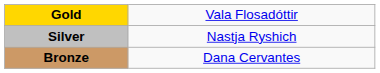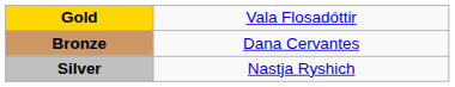 <table class="wikitable" style="text-align:center; " width="35%">
 <tr>
 <td bgcolor="gold"><strong>Gold</strong></td>
 <td><a href='#'>Vala Flosadóttir</a><br>  <small><em></em></small></td>
 </tr>
 <tr>
+<td bgcolor="CC9966"><strong>Bronze</strong></td>
+<td><a href='#'>Dana Cervantes</a><br>  <small><em></em></small></td>
+</tr>
+<tr>
 <td bgcolor="silver"><strong>Silver</strong></td>
 <td><a href='#'>Nastja Ryshich</a><br>  <small><em></em></small></td>
 </tr>
-<tr>
-<td bgcolor="CC9966"><strong>Bronze</strong></td>
-<td><a href='#'>Dana Cervantes</a><br>  <small><em></em></small></td>
-</tr>
 </table>
